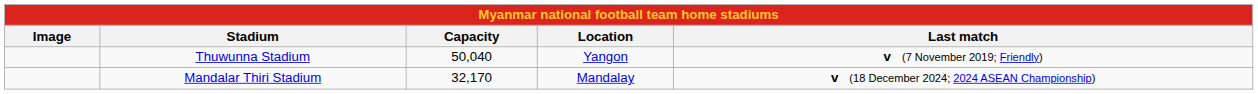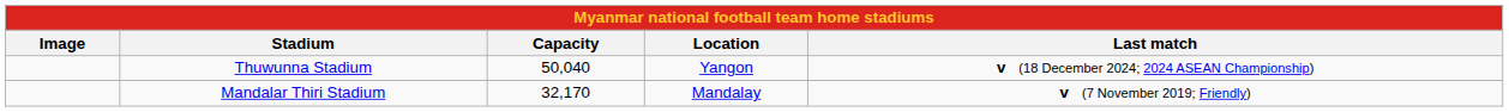 <table class="wikitable" width="95%" style="text-align:center;font-size:100%;">
 <tr>
 <th colspan="5" style="background: #DC241F; color: #FFC726;">Myanmar national football team home stadiums</th>
 </tr>
 <tr>
 <th>Image</th>
 <th>Stadium</th>
 <th>Capacity</th>
 <th>Location</th>
 <th>Last match</th>
 </tr>
 <tr>
 <td></td>
 <td><a href='#'>Thuwunna Stadium</a></td>
 <td>50,040</td>
 <td><a href='#'>Yangon</a></td>
-<td><strong>v</strong>   <small>(7 November 2019; <a href='#'>Friendly</a>)</small></td>
+<td><strong>v</strong>   <small>(18 December  2024; <a href='#'>2024 ASEAN Championship</a>)</small></td>
 </tr>
 <tr>
 <td></td>
 <td><a href='#'>Mandalar Thiri Stadium</a></td>
 <td>32,170</td>
 <td><a href='#'>Mandalay</a></td>
-<td><strong>v</strong>   <small>(18 December  2024; <a href='#'>2024 ASEAN Championship</a>)</small></td>
+<td><strong>v</strong>   <small>(7 November 2019; <a href='#'>Friendly</a>)</small></td>
 </tr>
 </table>
